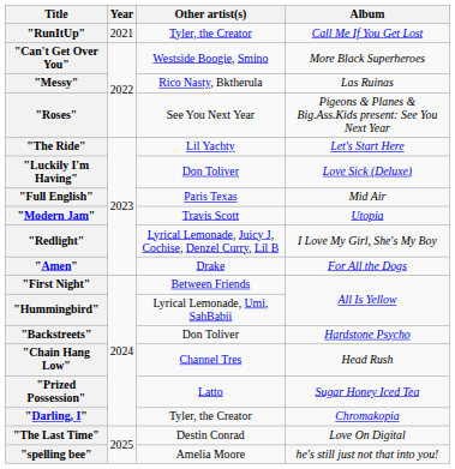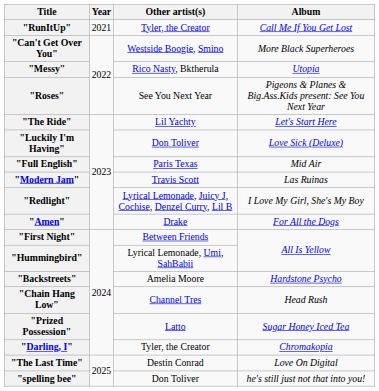 <table class="wikitable plainrowheaders" style="text-align:center;">
 <tr>
 <th scope="col">Title</th>
 <th scope="col">Year</th>
 <th scope="col">Other artist(s)</th>
 <th scope="col">Album</th>
 </tr>
 <tr>
 <th scope="row">"RunItUp"</th>
 <td rowspan="1">2021</td>
 <td><a href='#'>Tyler, the Creator</a></td>
 <td><em><a href='#'>Call Me If You Get Lost</a></em></td>
 </tr>
 <tr>
 <th scope="row">"Can't Get Over You"</th>
 <td rowspan="3">2022</td>
 <td><a href='#'>Westside Boogie</a>, <a href='#'>Smino</a></td>
 <td><em>More Black Superheroes</em></td>
 </tr>
 <tr>
 <th scope="row">"Messy"</th>
 <td><a href='#'>Rico Nasty</a>, Bktherula</td>
-<td><em>Las Ruinas</em></td>
+<td><em><a href='#'>Utopia</a></em></td>
 </tr>
 <tr>
 <th scope="row">"Roses"</th>
 <td>See You Next Year</td>
 <td><em>Pigeons & Planes & Big.Ass.Kids present: See You Next Year</em></td>
 </tr>
 <tr>
 <th scope="row">"The Ride"</th>
 <td rowspan="6">2023</td>
 <td><a href='#'>Lil Yachty</a></td>
 <td><em><a href='#'>Let's Start Here</a></em></td>
 </tr>
 <tr>
 <th scope="row">"Luckily I'm Having"</th>
 <td><a href='#'>Don Toliver</a></td>
 <td><em><a href='#'>Love Sick (Deluxe)</a></em></td>
 </tr>
 <tr>
 <th scope="row">"Full English"</th>
 <td><a href='#'>Paris Texas</a></td>
 <td><em>Mid Air</em></td>
 </tr>
 <tr>
 <th scope="row">"<a href='#'>Modern Jam</a>"</th>
 <td><a href='#'>Travis Scott</a></td>
-<td><em><a href='#'>Utopia</a></em></td>
+<td><em>Las Ruinas</em></td>
 </tr>
 <tr>
 <th scope="row">"Redlight"</th>
 <td><a href='#'>Lyrical Lemonade</a>, <a href='#'>Juicy J</a>, <a href='#'>Cochise</a>, <a href='#'>Denzel Curry</a>, <a href='#'>Lil B</a></td>
 <td><em>I Love My Girl, She's My Boy</em></td>
 </tr>
 <tr>
 <th scope="row">"<a href='#'>Amen</a>"</th>
 <td><a href='#'>Drake</a></td>
 <td><em><a href='#'>For All the Dogs</a></em></td>
 </tr>
 <tr>
 <th scope="row">"First Night"</th>
 <td rowspan="6">2024</td>
 <td><a href='#'>Between Friends</a></td>
 <td rowspan="2"><em><a href='#'>All Is Yellow</a></em></td>
 </tr>
 <tr>
 <th scope="row">"Hummingbird"</th>
 <td>Lyrical Lemonade, <a href='#'>Umi</a>, <a href='#'>SahBabii</a></td>
 </tr>
 <tr>
 <th scope="row">"Backstreets"</th>
-<td>Don Toliver</td>
+<td>Amelia Moore</td>
 <td><em><a href='#'>Hardstone Psycho</a></em></td>
 </tr>
 <tr>
 <th scope="row">"Chain Hang Low"</th>
 <td><a href='#'>Channel Tres</a></td>
 <td><em>Head Rush</em></td>
 </tr>
 <tr>
 <th scope="row">"Prized Possession"</th>
 <td><a href='#'>Latto</a></td>
 <td><em><a href='#'>Sugar Honey Iced Tea</a></em></td>
 </tr>
 <tr>
 <th scope="row">"<a href='#'>Darling, I</a>"</th>
 <td>Tyler, the Creator</td>
 <td><em><a href='#'>Chromakopia</a></em></td>
 </tr>
 <tr>
 <th scope="row">"The Last Time"</th>
 <td rowspan="2">2025</td>
 <td>Destin Conrad</td>
 <td><em>Love On Digital</em></td>
 </tr>
 <tr>
 <th scope="row">"spelling bee"</th>
-<td>Amelia Moore</td>
+<td>Don Toliver</td>
 <td><em>he's still just not that into you!</em></td>
 </tr>
 </table>
